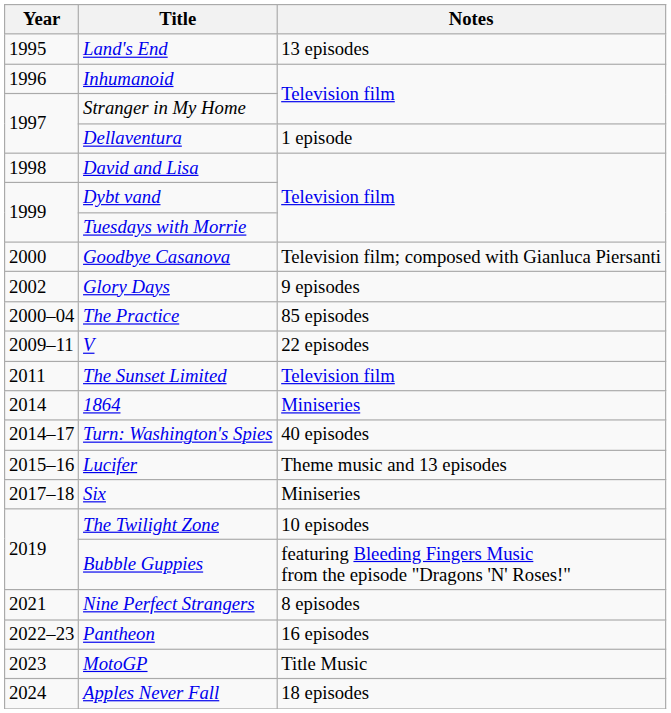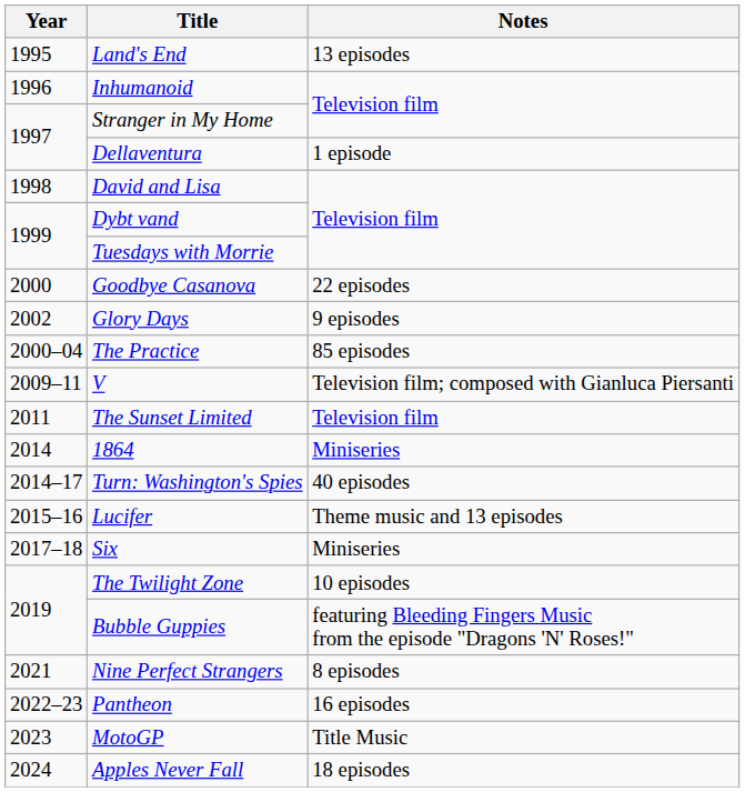 <table class="wikitable sortable">
 <tr>
 <th>Year</th>
 <th>Title</th>
 <th class="unsortable">Notes</th>
 </tr>
 <tr>
 <td>1995</td>
 <td align="left"><a href='#'><em>Land's End</em></a></td>
 <td>13 episodes</td>
 </tr>
 <tr>
 <td>1996</td>
 <td align="left"><em><a href='#'>Inhumanoid</a></em></td>
 <td rowspan="2"><a href='#'>Television film</a></td>
 </tr>
 <tr>
 <td rowspan="2">1997</td>
 <td align="left"><em>Stranger in My Home</em></td>
 </tr>
 <tr>
 <td align="left"><em><a href='#'>Dellaventura</a></em></td>
 <td>1 episode</td>
 </tr>
 <tr>
 <td>1998</td>
 <td align="left"><em><a href='#'>David and Lisa</a></em></td>
 <td rowspan="3"><a href='#'>Television film</a></td>
 </tr>
 <tr>
 <td rowspan="2">1999</td>
 <td align="left"><em><a href='#'>Dybt vand</a></em></td>
 </tr>
 <tr>
 <td align="left"><a href='#'><em>Tuesdays with Morrie</em></a></td>
 </tr>
 <tr>
 <td>2000</td>
 <td><em><a href='#'>Goodbye Casanova</a></em></td>
-<td>Television film; composed with Gianluca Piersanti</td>
+<td>22 episodes</td>
 </tr>
 <tr>
 <td>2002</td>
 <td align="left"><a href='#'><em>Glory Days</em></a></td>
 <td>9 episodes</td>
 </tr>
 <tr>
 <td>2000–04</td>
 <td><em><a href='#'>The Practice</a></em></td>
 <td>85 episodes</td>
 </tr>
 <tr>
 <td>2009–11</td>
 <td align="left"><em><a href='#'>V</a></em></td>
-<td>22 episodes</td>
+<td>Television film; composed with Gianluca Piersanti</td>
 </tr>
 <tr>
 <td>2011</td>
 <td><a href='#'><em>The Sunset Limited</em></a></td>
 <td><a href='#'>Television film</a></td>
 </tr>
 <tr>
 <td>2014</td>
 <td align="left"><em><a href='#'>1864</a></em></td>
 <td><a href='#'>Miniseries</a></td>
 </tr>
 <tr>
 <td>2014–17</td>
 <td align="left"><em><a href='#'>Turn: Washington's Spies</a></em></td>
 <td>40 episodes</td>
 </tr>
 <tr>
 <td>2015–16</td>
 <td><a href='#'><em>Lucifer</em></a></td>
 <td>Theme music and 13 episodes</td>
 </tr>
 <tr>
 <td>2017–18</td>
 <td><em><a href='#'>Six</a></em></td>
 <td>Miniseries</td>
 </tr>
 <tr>
 <td rowspan="2">2019</td>
 <td><a href='#'><em>The Twilight Zone</em></a></td>
 <td>10 episodes</td>
 </tr>
 <tr>
 <td><em><a href='#'>Bubble Guppies</a></em></td>
 <td>featuring <a href='#'>Bleeding Fingers Music</a><br>from the episode "Dragons 'N' Roses!"</td>
 </tr>
 <tr>
 <td>2021</td>
 <td><a href='#'><em>Nine Perfect Strangers</em></a></td>
 <td>8 episodes</td>
 </tr>
 <tr>
 <td>2022–23</td>
 <td><a href='#'><em>Pantheon</em></a></td>
 <td>16 episodes</td>
 </tr>
 <tr>
 <td>2023</td>
 <td><em><a href='#'>MotoGP</a></em></td>
 <td>Title Music</td>
 </tr>
 <tr>
 <td>2024</td>
 <td><em><a href='#'>Apples Never Fall</a></em></td>
 <td>18 episodes</td>
 </tr>
 </table>
